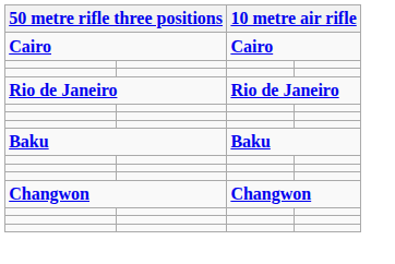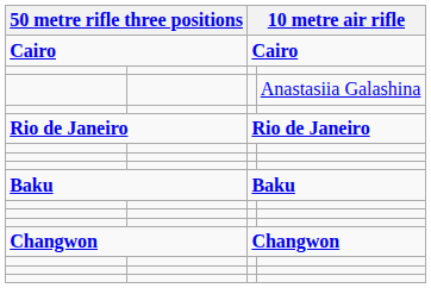 <table class="wikitable">
 <tr>
 <th colspan="2"><a href='#'>50 metre rifle three positions</a></th>
 <th colspan="2"><a href='#'>10 metre air rifle</a></th>
 </tr>
 <tr>
 <td colspan="2"> <strong><a href='#'>Cairo</a></strong></td>
 <td colspan="2"> <strong><a href='#'>Cairo</a></strong></td>
 </tr>
 <tr>
 <td></td>
 <td></td>
 <td></td>
 <td></td>
+</tr>
+<tr>
+<td></td>
+<td></td>
+<td></td>
+<td> <a href='#'>Anastasiia Galashina</a></td>
 </tr>
 <tr>
 <td></td>
 <td></td>
 <td></td>
 <td></td>
 </tr>
 <tr>
 <td colspan="2"> <strong><a href='#'>Rio de Janeiro</a></strong></td>
 <td colspan="2"> <strong><a href='#'>Rio de Janeiro</a></strong></td>
 </tr>
 <tr>
 <td></td>
 <td></td>
 <td></td>
 <td></td>
 </tr>
 <tr>
 <td></td>
 <td></td>
 <td></td>
 <td></td>
 </tr>
 <tr>
 <td></td>
 <td></td>
 <td></td>
 <td></td>
 </tr>
 <tr>
 <td colspan="2"> <strong><a href='#'>Baku</a></strong></td>
 <td colspan="2"> <strong><a href='#'>Baku</a></strong></td>
 </tr>
 <tr>
 <td></td>
 <td></td>
 <td></td>
 <td></td>
 </tr>
 <tr>
 <td></td>
 <td></td>
 <td></td>
 <td></td>
 </tr>
 <tr>
 <td></td>
 <td></td>
 <td></td>
 <td></td>
 </tr>
 <tr>
 <td colspan="2"> <strong><a href='#'>Changwon</a></strong></td>
 <td colspan="2"> <strong><a href='#'>Changwon</a></strong></td>
 </tr>
 <tr>
 <td></td>
 <td></td>
 <td></td>
 <td></td>
 </tr>
 <tr>
 <td></td>
 <td></td>
 <td></td>
 <td></td>
 </tr>
 <tr>
 <td></td>
 <td></td>
 <td></td>
 <td></td>
 </tr>
 </table>
